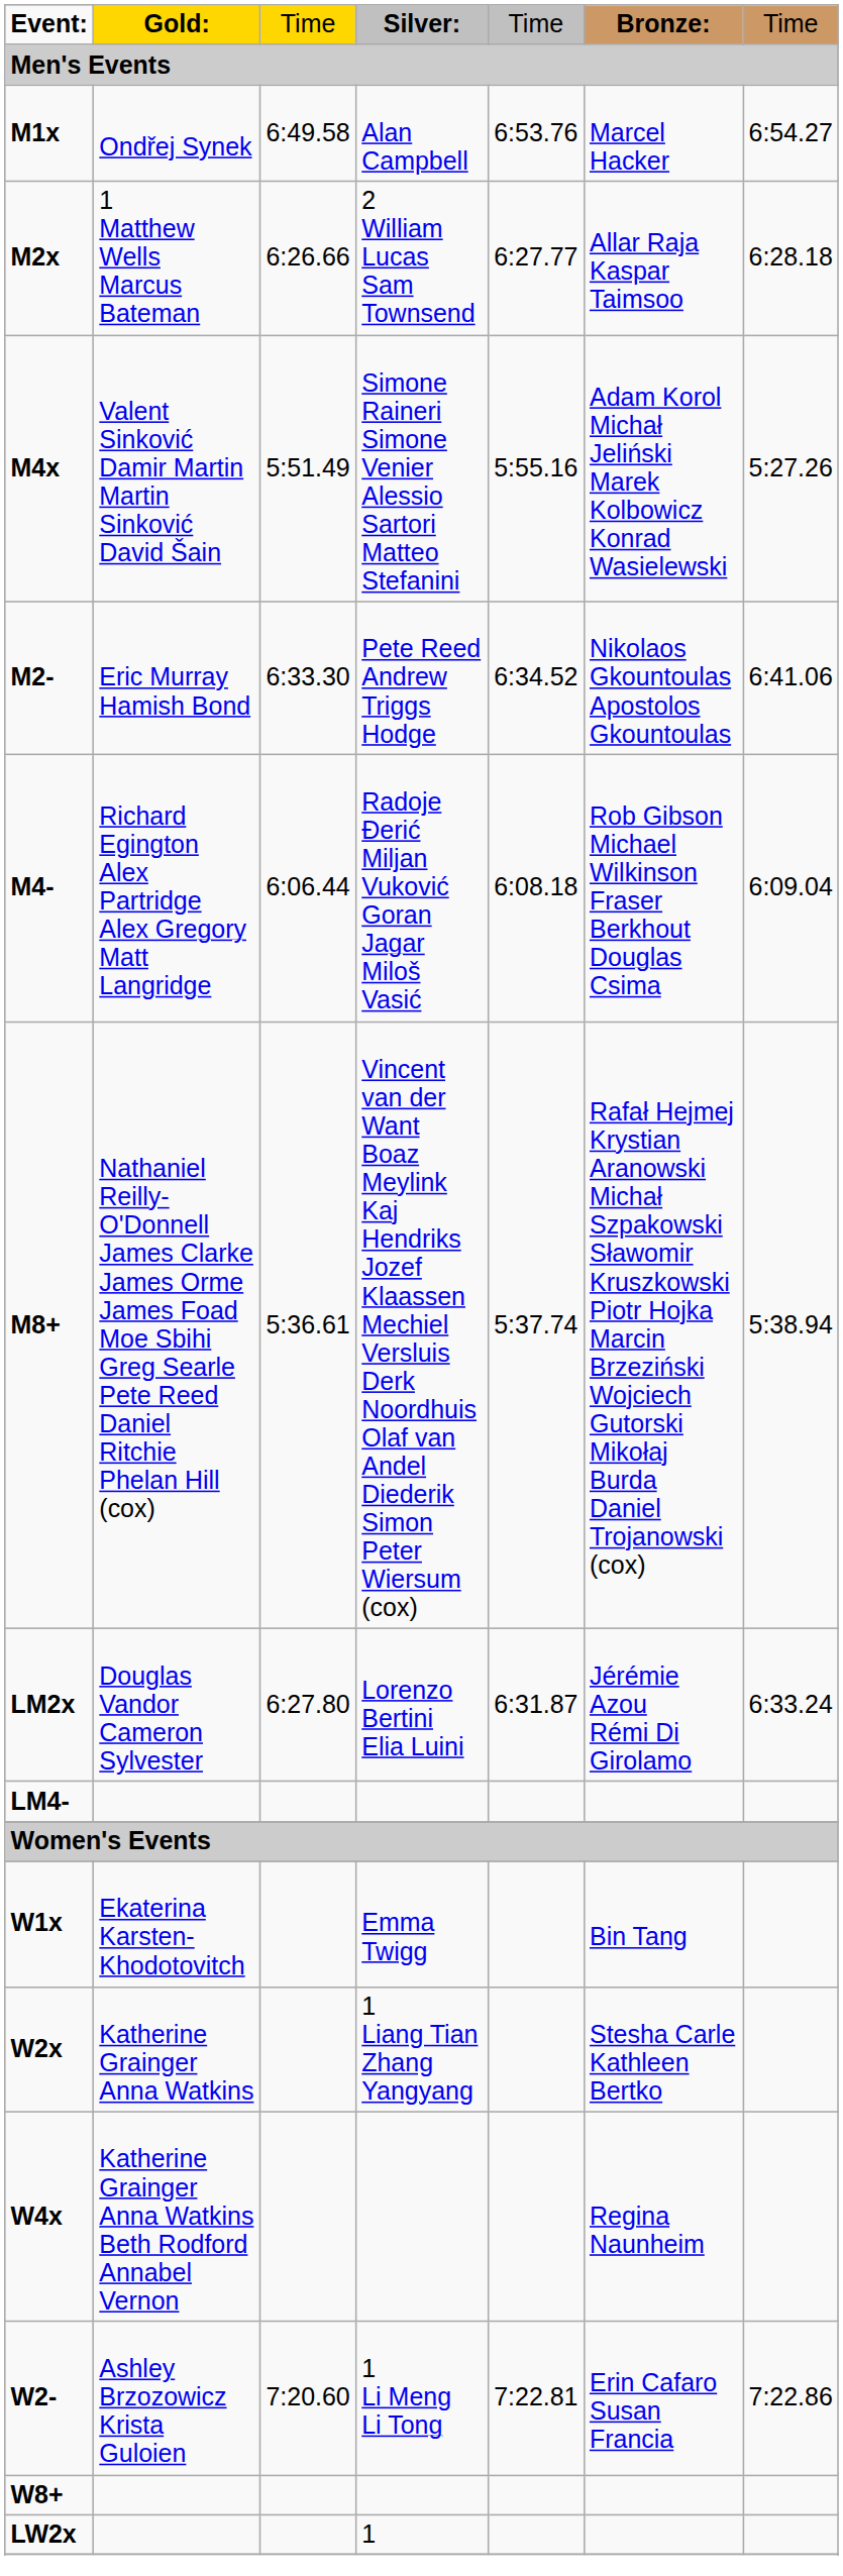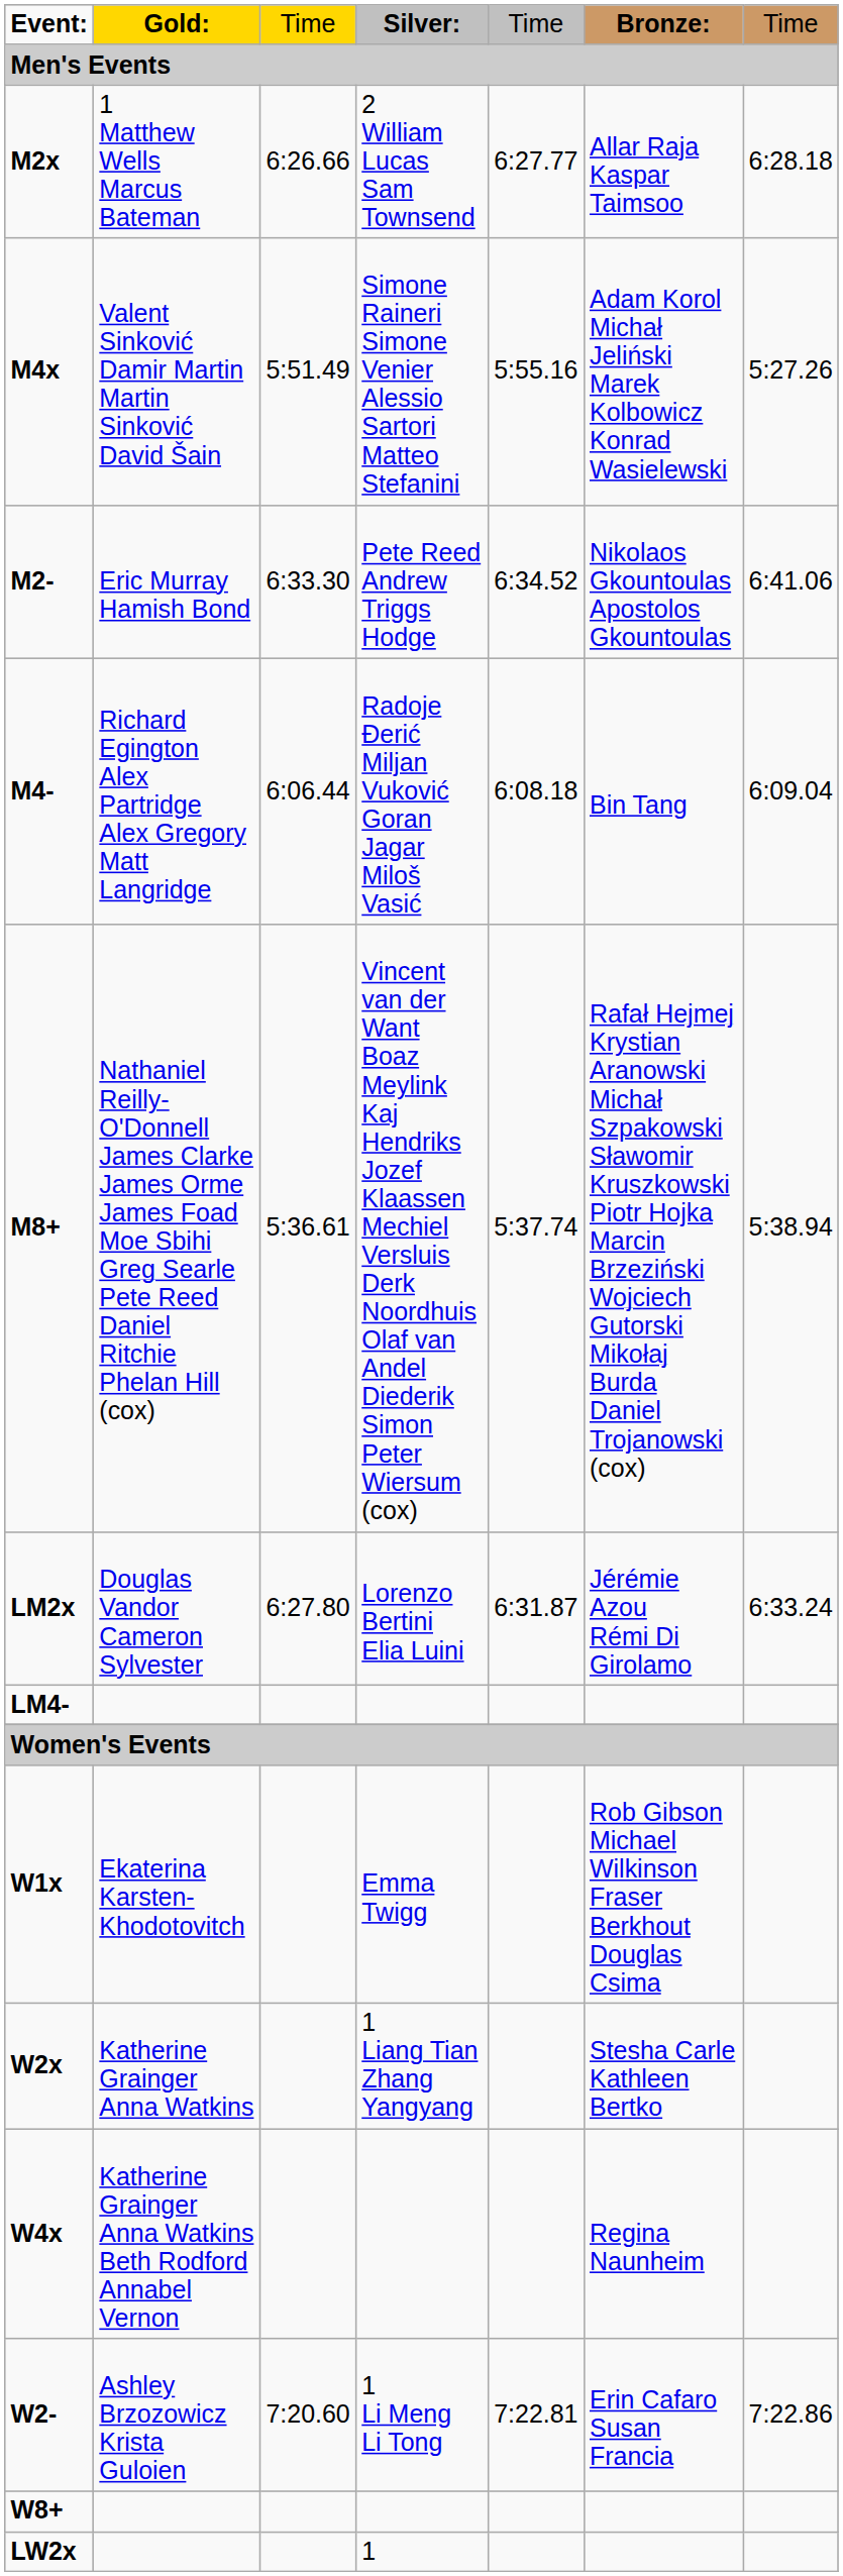 <table class="wikitable" width=85%>
 <tr>
 <td><strong>Event:</strong></td>
 <td style="text-align:center;background-color:gold;"><strong>Gold:</strong></td>
 <td style="text-align:center;background-color:gold;">Time</td>
 <td style="text-align:center;background-color:silver;"><strong>Silver:</strong></td>
 <td style="text-align:center;background-color:silver;">Time</td>
 <td style="text-align:center;background-color:#CC9966;"><strong>Bronze:</strong></td>
 <td style="text-align:center;background-color:#CC9966;">Time</td>
 </tr>
 <tr bgcolor="#cccccc">
 <td colspan=7><strong>Men's Events</strong></td>
-</tr>
-<tr>
-<td><strong>M1x </strong></td>
-<td> <br><a href='#'>Ondřej Synek</a></td>
-<td>6:49.58</td>
-<td><br><a href='#'>Alan Campbell</a></td>
-<td>6:53.76</td>
-<td> <br><a href='#'>Marcel Hacker</a></td>
-<td>6:54.27</td>
 </tr>
 <tr>
 <td><strong>M2x </strong></td>
 <td> 1 <br> <a href='#'>Matthew Wells</a> <br> <a href='#'>Marcus Bateman</a></td>
 <td>6:26.66</td>
 <td> 2 <br> <a href='#'>William Lucas</a><br> <a href='#'>Sam Townsend</a></td>
 <td>6:27.77</td>
 <td> <br> <a href='#'>Allar Raja</a> <br> <a href='#'>Kaspar Taimsoo</a></td>
 <td>6:28.18</td>
 </tr>
 <tr>
 <td><strong>M4x </strong></td>
 <td> <br><a href='#'>Valent Sinković</a><br><a href='#'>Damir Martin</a><br><a href='#'>Martin Sinković</a><br><a href='#'>David Šain</a></td>
 <td>5:51.49</td>
 <td> <br><a href='#'>Simone Raineri</a><br><a href='#'>Simone Venier</a><br><a href='#'>Alessio Sartori</a><br><a href='#'>Matteo Stefanini</a></td>
 <td>5:55.16</td>
 <td> <br><a href='#'>Adam Korol</a><br><a href='#'>Michał Jeliński</a><br><a href='#'>Marek Kolbowicz</a><br><a href='#'>Konrad Wasielewski</a></td>
 <td>5:27.26</td>
 </tr>
 <tr>
 <td><strong>M2-</strong></td>
 <td> <br><a href='#'>Eric Murray</a> <br><a href='#'>Hamish Bond</a></td>
 <td>6:33.30</td>
 <td> <br><a href='#'>Pete Reed</a> <br><a href='#'>Andrew Triggs Hodge</a></td>
 <td>6:34.52</td>
 <td> <br><a href='#'>Nikolaos Gkountoulas</a><br><a href='#'>Apostolos Gkountoulas</a></td>
 <td>6:41.06</td>
 </tr>
 <tr>
 <td><strong>M4-</strong></td>
 <td> <br><a href='#'>Richard Egington</a><br><a href='#'>Alex Partridge</a><br><a href='#'>Alex Gregory</a><br><a href='#'>Matt Langridge</a></td>
 <td>6:06.44</td>
 <td><br><a href='#'>Radoje Đerić</a><br><a href='#'>Miljan Vuković</a><br><a href='#'>Goran Jagar</a><br><a href='#'>Miloš Vasić</a></td>
 <td>6:08.18</td>
-<td> <br><a href='#'>Rob Gibson</a><br><a href='#'>Michael Wilkinson</a><br><a href='#'>Fraser Berkhout</a><br><a href='#'>Douglas Csima</a></td>
+<td> <br><a href='#'>Bin Tang</a></td>
 <td>6:09.04</td>
 </tr>
 <tr>
 <td><strong>M8+</strong></td>
 <td><br><a href='#'>Nathaniel Reilly-O'Donnell</a><br><a href='#'>James Clarke</a><br><a href='#'>James Orme</a><br><a href='#'>James Foad</a><br><a href='#'>Moe Sbihi</a><br><a href='#'>Greg Searle</a><br><a href='#'>Pete Reed</a><br><a href='#'>Daniel Ritchie</a><br><a href='#'>Phelan Hill</a> (cox)</td>
 <td>5:36.61</td>
 <td><br><a href='#'>Vincent van der Want</a><br><a href='#'>Boaz Meylink</a><br><a href='#'>Kaj Hendriks</a><br><a href='#'>Jozef Klaassen</a><br><a href='#'>Mechiel Versluis</a><br><a href='#'>Derk Noordhuis</a><br><a href='#'>Olaf van Andel</a><br><a href='#'>Diederik Simon</a><br><a href='#'>Peter Wiersum</a> (cox)</td>
 <td>5:37.74</td>
 <td><br><a href='#'>Rafał Hejmej</a><br><a href='#'>Krystian Aranowski</a><br><a href='#'>Michał Szpakowski</a><br><a href='#'>Sławomir Kruszkowski</a><br><a href='#'>Piotr Hojka</a><br><a href='#'>Marcin Brzeziński</a><br><a href='#'>Wojciech Gutorski</a><br><a href='#'>Mikołaj Burda</a><br><a href='#'>Daniel Trojanowski</a> (cox)</td>
 <td>5:38.94</td>
 </tr>
 <tr>
 <td><strong>LM2x</strong></td>
 <td> <br><a href='#'>Douglas Vandor</a><br><a href='#'>Cameron Sylvester</a></td>
 <td>6:27.80</td>
 <td> <br><a href='#'>Lorenzo Bertini</a><br><a href='#'>Elia Luini</a></td>
 <td>6:31.87</td>
 <td> <br><a href='#'>Jérémie Azou</a><br><a href='#'>Rémi Di Girolamo</a></td>
 <td>6:33.24</td>
 </tr>
 <tr>
 <td><strong>LM4-</strong></td>
 <td></td>
 <td></td>
 <td></td>
 <td></td>
 <td></td>
 <td></td>
 </tr>
 <tr>
 </tr>
 <tr bgcolor="#cccccc">
 <td colspan=7><strong>Women's Events</strong></td>
 </tr>
 <tr>
 <td><strong>W1x</strong></td>
 <td> <br><a href='#'>Ekaterina Karsten-Khodotovitch</a></td>
 <td></td>
 <td> <br><a href='#'>Emma Twigg</a></td>
 <td></td>
-<td> <br><a href='#'>Bin Tang</a></td>
+<td> <br><a href='#'>Rob Gibson</a><br><a href='#'>Michael Wilkinson</a><br><a href='#'>Fraser Berkhout</a><br><a href='#'>Douglas Csima</a></td>
 <td></td>
 </tr>
 <tr>
 <td><strong>W2x</strong></td>
 <td> <br><a href='#'>Katherine Grainger</a><br><a href='#'>Anna Watkins</a></td>
 <td></td>
 <td> 1 <br><a href='#'>Liang Tian</a><br><a href='#'>Zhang Yangyang</a></td>
 <td></td>
 <td> <br><a href='#'>Stesha Carle</a><br><a href='#'>Kathleen Bertko</a></td>
 <td></td>
 </tr>
 <tr>
 <td><strong>W4x</strong></td>
 <td> <br><a href='#'>Katherine Grainger</a><br><a href='#'>Anna Watkins</a><br><a href='#'>Beth Rodford</a><br><a href='#'>Annabel Vernon</a></td>
 <td></td>
 <td></td>
 <td></td>
 <td> <br><a href='#'>Regina Naunheim</a></td>
 <td></td>
 </tr>
 <tr>
 <td><strong>W2-</strong></td>
 <td> <br><a href='#'>Ashley Brzozowicz</a><br><a href='#'>Krista Guloien</a></td>
 <td>7:20.60</td>
 <td> 1 <br><a href='#'>Li Meng</a><br><a href='#'>Li Tong</a></td>
 <td>7:22.81</td>
 <td> <br><a href='#'>Erin Cafaro</a><br><a href='#'>Susan Francia</a></td>
 <td>7:22.86</td>
 </tr>
 <tr>
 <td><strong>W8+</strong></td>
 <td></td>
 <td></td>
 <td></td>
 <td></td>
 <td></td>
 <td></td>
 </tr>
 <tr>
 <td><strong>LW2x</strong></td>
 <td></td>
 <td></td>
 <td> 1</td>
 <td></td>
 <td></td>
 <td></td>
 </tr>
 <tr>
 </tr>
 <tr>
 </tr>
 </table>
